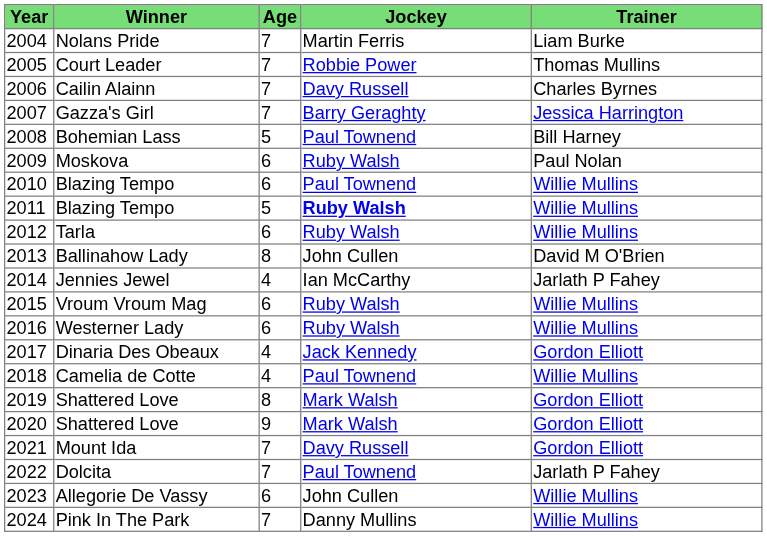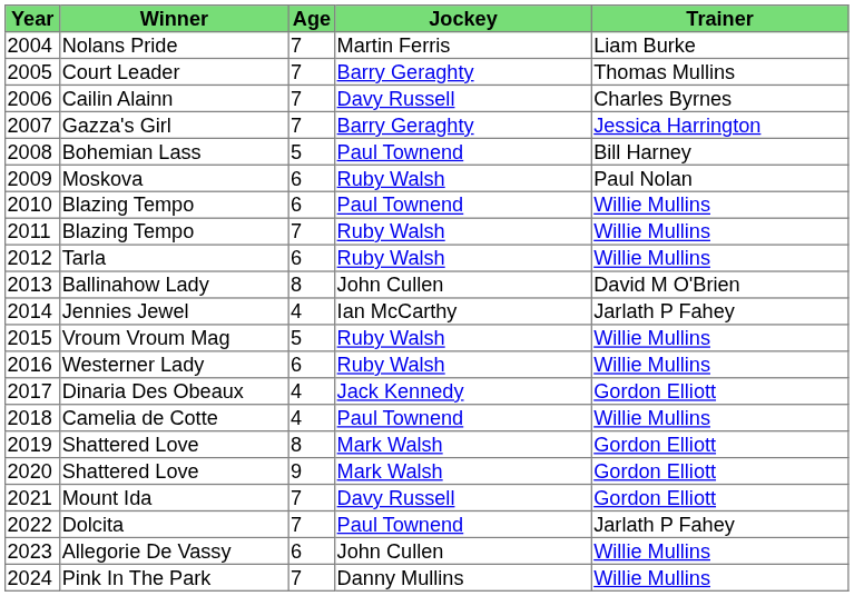 <table class = "sortable" | border="1" style="border-collapse: collapse; font-size:90%">
 <tr bgcolor="#77dd77" align="center">
 <th style="width:36px"><strong>Year</strong></th>
 <th style="width:160px"><strong>Winner</strong></th>
 <th style="width:30px"><strong>Age</strong></th>
 <th style="width:180px"><strong>Jockey</strong></th>
 <th style="width:180px"><strong>Trainer</strong></th>
 </tr>
 <tr>
 <td>2004</td>
 <td>Nolans Pride</td>
 <td>7</td>
 <td>Martin Ferris</td>
 <td>Liam Burke</td>
 </tr>
 <tr>
 <td>2005</td>
 <td>Court Leader</td>
 <td>7</td>
-<td><a href='#'>Robbie Power</a></td>
+<td><a href='#'>Barry Geraghty</a></td>
 <td>Thomas Mullins</td>
 </tr>
 <tr>
 <td>2006</td>
 <td>Cailin Alainn</td>
 <td>7</td>
 <td><a href='#'>Davy Russell</a></td>
 <td>Charles Byrnes</td>
 </tr>
 <tr>
 <td>2007</td>
 <td>Gazza's Girl</td>
 <td>7</td>
 <td><a href='#'>Barry Geraghty</a></td>
 <td><a href='#'>Jessica Harrington</a></td>
 </tr>
 <tr>
 <td>2008</td>
 <td>Bohemian Lass</td>
 <td>5</td>
 <td><a href='#'>Paul Townend</a></td>
 <td>Bill Harney</td>
 </tr>
 <tr>
 <td>2009</td>
 <td>Moskova</td>
 <td>6</td>
 <td><a href='#'>Ruby Walsh</a></td>
 <td>Paul Nolan</td>
 </tr>
 <tr>
 <td>2010</td>
 <td>Blazing Tempo</td>
 <td>6</td>
 <td><a href='#'>Paul Townend</a></td>
 <td><a href='#'>Willie Mullins</a></td>
 </tr>
 <tr>
 <td>2011</td>
 <td>Blazing Tempo</td>
-<td>5</td>
-<td><strong><a href='#'>Ruby Walsh</a></strong></td>
+<td>7</td>
+<td><a href='#'>Ruby Walsh</a></td>
 <td><a href='#'>Willie Mullins</a></td>
 </tr>
 <tr>
 <td>2012</td>
 <td>Tarla</td>
 <td>6</td>
 <td><a href='#'>Ruby Walsh</a></td>
 <td><a href='#'>Willie Mullins</a></td>
 </tr>
 <tr>
 <td>2013</td>
 <td>Ballinahow Lady</td>
 <td>8</td>
 <td>John Cullen</td>
 <td>David M O'Brien</td>
 </tr>
 <tr>
 <td>2014</td>
 <td>Jennies Jewel</td>
 <td>4</td>
 <td>Ian McCarthy</td>
 <td>Jarlath P Fahey</td>
 </tr>
 <tr>
 <td>2015</td>
 <td>Vroum Vroum Mag</td>
-<td>6</td>
+<td>5</td>
 <td><a href='#'>Ruby Walsh</a></td>
 <td><a href='#'>Willie Mullins</a></td>
 </tr>
 <tr>
 <td>2016</td>
 <td>Westerner Lady</td>
 <td>6</td>
 <td><a href='#'>Ruby Walsh</a></td>
 <td><a href='#'>Willie Mullins</a></td>
 </tr>
 <tr>
 <td>2017</td>
 <td>Dinaria Des Obeaux</td>
 <td>4</td>
 <td><a href='#'>Jack Kennedy</a></td>
 <td><a href='#'>Gordon Elliott</a></td>
 </tr>
 <tr>
 <td>2018</td>
 <td>Camelia de Cotte</td>
 <td>4</td>
 <td><a href='#'>Paul Townend</a></td>
 <td><a href='#'>Willie Mullins</a></td>
 </tr>
 <tr>
 <td>2019</td>
 <td>Shattered Love</td>
 <td>8</td>
 <td><a href='#'>Mark Walsh</a></td>
 <td><a href='#'>Gordon Elliott</a></td>
 </tr>
 <tr>
 <td>2020</td>
 <td>Shattered Love</td>
 <td>9</td>
 <td><a href='#'>Mark Walsh</a></td>
 <td><a href='#'>Gordon Elliott</a></td>
 </tr>
 <tr>
 <td>2021</td>
 <td>Mount Ida</td>
 <td>7</td>
 <td><a href='#'>Davy Russell</a></td>
 <td><a href='#'>Gordon Elliott</a></td>
 </tr>
 <tr>
 <td>2022</td>
 <td>Dolcita</td>
 <td>7</td>
 <td><a href='#'>Paul Townend</a></td>
 <td>Jarlath P Fahey</td>
 </tr>
 <tr>
 <td>2023</td>
 <td>Allegorie De Vassy</td>
 <td>6</td>
 <td>John Cullen</td>
 <td><a href='#'>Willie Mullins</a></td>
 </tr>
 <tr>
 <td>2024</td>
 <td>Pink In The Park</td>
 <td>7</td>
 <td>Danny Mullins</td>
 <td><a href='#'>Willie Mullins</a></td>
 </tr>
 </table>
